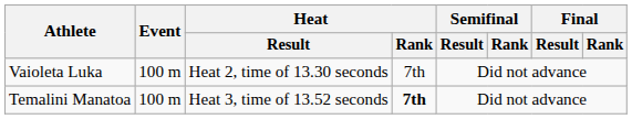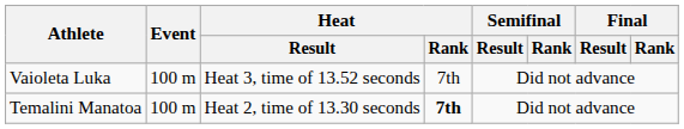 <table class="wikitable" style="font-size:90%">
 <tr>
 <th rowspan="2">Athlete</th>
 <th rowspan="2">Event</th>
 <th colspan="2">Heat</th>
 <th colspan="2">Semifinal</th>
 <th colspan="2">Final</th>
 </tr>
 <tr style="font-size:95%">
 <th>Result</th>
 <th>Rank</th>
 <th>Result</th>
 <th>Rank</th>
 <th>Result</th>
 <th>Rank</th>
 </tr>
 <tr align=center>
 <td align=left>Vaioleta Luka</td>
 <td align=left>100 m</td>
-<td>Heat 2, time of 13.30 seconds</td>
+<td>Heat 3, time of 13.52 seconds</td>
 <td>7th</td>
 <td align=center colspan=4>Did not advance</td>
 </tr>
 <tr align=center>
 <td align=left>Temalini Manatoa</td>
 <td align=left>100 m</td>
-<td>Heat 3, time of 13.52 seconds</td>
+<td>Heat 2, time of 13.30 seconds</td>
 <td><strong>7th</strong></td>
 <td align=center colspan=4>Did not advance</td>
 </tr>
 </table>
